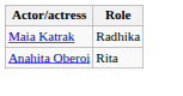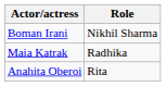 <table class="wikitable">
 <tr>
 <th>Actor/actress</th>
 <th>Role</th>
+</tr>
+<tr>
+<td><a href='#'>Boman Irani</a></td>
+<td>Nikhil Sharma</td>
 </tr>
 <tr>
 <td><a href='#'>Maia Katrak</a></td>
 <td>Radhika</td>
 </tr>
 <tr>
 <td><a href='#'>Anahita Oberoi</a></td>
 <td>Rita</td>
 </tr>
 </table>
